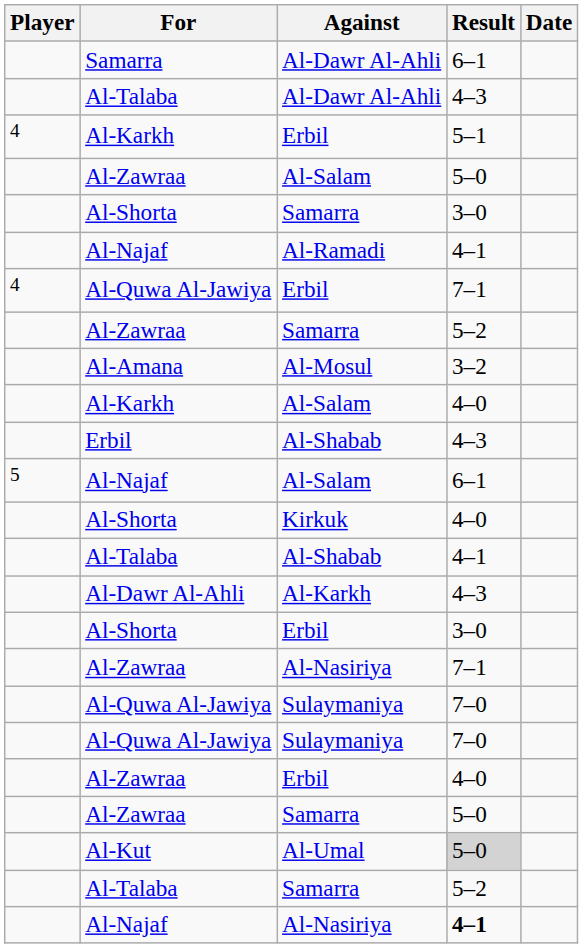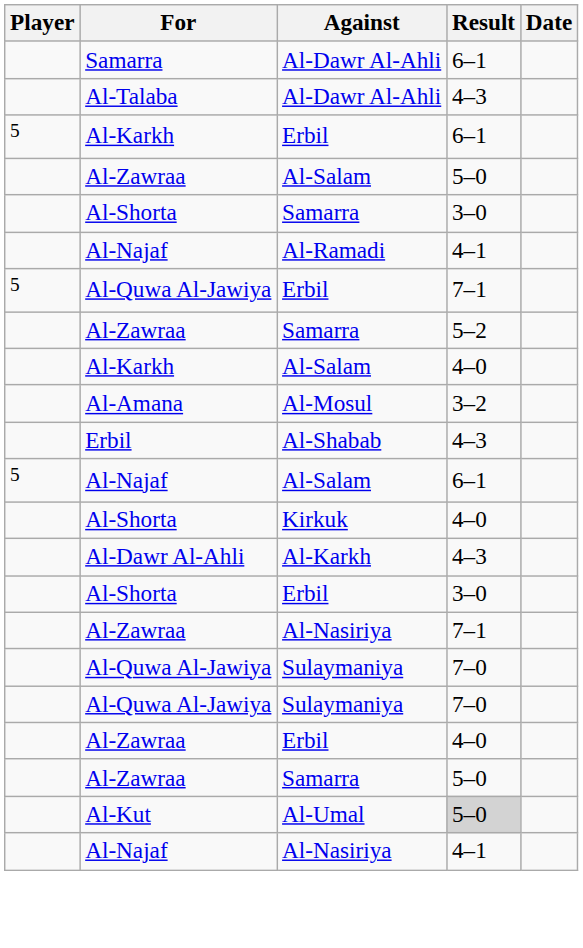 <table class="wikitable sortable">
 <tr>
 <th>Player</th>
 <th>For</th>
 <th>Against</th>
 <th align=center>Result</th>
 <th>Date</th>
 </tr>
 <tr>
 <td> </td>
 <td><a href='#'>Samarra</a></td>
 <td><a href='#'>Al-Dawr Al-Ahli</a></td>
 <td>6–1</td>
 <td></td>
 </tr>
 <tr>
 <td> </td>
 <td><a href='#'>Al-Talaba</a></td>
 <td><a href='#'>Al-Dawr Al-Ahli</a></td>
 <td>4–3</td>
 <td></td>
 </tr>
 <tr>
-<td> <sup>4</sup></td>
+<td> <sup>5</sup></td>
 <td><a href='#'>Al-Karkh</a></td>
 <td><a href='#'>Erbil</a></td>
-<td>5–1</td>
+<td>6–1</td>
 <td></td>
 </tr>
 <tr>
 <td> </td>
 <td><a href='#'>Al-Zawraa</a></td>
 <td><a href='#'>Al-Salam</a></td>
 <td>5–0</td>
 <td></td>
 </tr>
 <tr>
 <td> </td>
 <td><a href='#'>Al-Shorta</a></td>
 <td><a href='#'>Samarra</a></td>
 <td>3–0</td>
 <td></td>
 </tr>
 <tr>
 <td> </td>
 <td><a href='#'>Al-Najaf</a></td>
 <td><a href='#'>Al-Ramadi</a></td>
 <td>4–1</td>
 <td></td>
 </tr>
 <tr>
-<td> <sup>4</sup></td>
+<td> <sup>5</sup></td>
 <td><a href='#'>Al-Quwa Al-Jawiya</a></td>
 <td><a href='#'>Erbil</a></td>
 <td>7–1</td>
 <td></td>
 </tr>
 <tr>
 <td> </td>
 <td><a href='#'>Al-Zawraa</a></td>
 <td><a href='#'>Samarra</a></td>
 <td>5–2</td>
 <td></td>
 </tr>
 <tr>
 <td> </td>
-<td><a href='#'>Al-Amana</a></td>
-<td><a href='#'>Al-Mosul</a></td>
-<td>3–2</td>
+<td><a href='#'>Al-Karkh</a></td>
+<td><a href='#'>Al-Salam</a></td>
+<td>4–0</td>
 <td></td>
 </tr>
 <tr>
 <td> </td>
-<td><a href='#'>Al-Karkh</a></td>
-<td><a href='#'>Al-Salam</a></td>
-<td>4–0</td>
+<td><a href='#'>Al-Amana</a></td>
+<td><a href='#'>Al-Mosul</a></td>
+<td>3–2</td>
 <td></td>
 </tr>
 <tr>
 <td> </td>
 <td><a href='#'>Erbil</a></td>
 <td><a href='#'>Al-Shabab</a></td>
 <td>4–3</td>
 <td></td>
 </tr>
 <tr>
 <td> <sup>5</sup></td>
 <td><a href='#'>Al-Najaf</a></td>
 <td><a href='#'>Al-Salam</a></td>
 <td>6–1</td>
 <td></td>
 </tr>
 <tr>
 <td> </td>
 <td><a href='#'>Al-Shorta</a></td>
 <td><a href='#'>Kirkuk</a></td>
 <td>4–0</td>
-<td></td>
-</tr>
-<tr>
-<td> </td>
-<td><a href='#'>Al-Talaba</a></td>
-<td><a href='#'>Al-Shabab</a></td>
-<td>4–1</td>
 <td></td>
 </tr>
 <tr>
 <td> </td>
 <td><a href='#'>Al-Dawr Al-Ahli</a></td>
 <td><a href='#'>Al-Karkh</a></td>
 <td>4–3</td>
 <td></td>
 </tr>
 <tr>
 <td> </td>
 <td><a href='#'>Al-Shorta</a></td>
 <td><a href='#'>Erbil</a></td>
 <td>3–0</td>
 <td></td>
 </tr>
 <tr>
 <td> </td>
 <td><a href='#'>Al-Zawraa</a></td>
 <td><a href='#'>Al-Nasiriya</a></td>
 <td>7–1</td>
 <td></td>
 </tr>
 <tr>
 <td> </td>
 <td><a href='#'>Al-Quwa Al-Jawiya</a></td>
 <td><a href='#'>Sulaymaniya</a></td>
 <td>7–0</td>
 <td></td>
 </tr>
 <tr>
 <td> </td>
 <td><a href='#'>Al-Quwa Al-Jawiya</a></td>
 <td><a href='#'>Sulaymaniya</a></td>
 <td>7–0</td>
 <td></td>
 </tr>
 <tr>
 <td> </td>
 <td><a href='#'>Al-Zawraa</a></td>
 <td><a href='#'>Erbil</a></td>
 <td>4–0</td>
 <td></td>
 </tr>
 <tr>
 <td> </td>
 <td><a href='#'>Al-Zawraa</a></td>
 <td><a href='#'>Samarra</a></td>
 <td>5–0</td>
 <td></td>
 </tr>
 <tr>
 <td> </td>
 <td><a href='#'>Al-Kut</a></td>
 <td><a href='#'>Al-Umal</a></td>
 <td style="background: lightgrey;">5–0</td>
 <td></td>
 </tr>
 <tr>
 <td> </td>
-<td><a href='#'>Al-Talaba</a></td>
-<td><a href='#'>Samarra</a></td>
-<td>5–2</td>
-<td></td>
-</tr>
-<tr>
-<td> </td>
 <td><a href='#'>Al-Najaf</a></td>
 <td><a href='#'>Al-Nasiriya</a></td>
-<td><strong>4–1</strong></td>
+<td>4–1</td>
 <td></td>
 </tr>
 </table>
